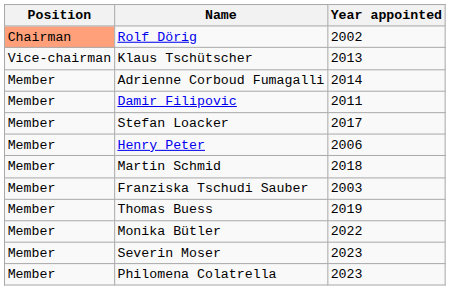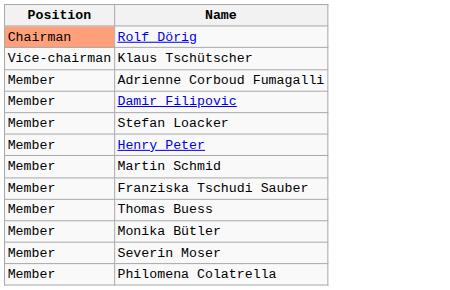 <table class="wikitable sortable">
 <tr>
 <th>Position</th>
 <th>Name</th>
-<th>Year appointed</th>
 </tr>
 <tr>
 <td style="background: lightsalmon;">Chairman</td>
 <td><a href='#'>Rolf Dörig</a></td>
-<td>2002</td>
 </tr>
 <tr>
 <td>Vice-chairman</td>
 <td>Klaus Tschütscher</td>
-<td>2013</td>
 </tr>
 <tr>
 <td>Member</td>
 <td>Adrienne Corboud Fumagalli</td>
-<td>2014</td>
 </tr>
 <tr>
 <td>Member</td>
 <td><a href='#'>Damir Filipovic</a></td>
-<td>2011</td>
 </tr>
 <tr>
 <td>Member</td>
 <td>Stefan Loacker</td>
-<td>2017</td>
 </tr>
 <tr>
 <td>Member</td>
 <td><a href='#'>Henry Peter</a></td>
-<td>2006</td>
 </tr>
 <tr>
 <td>Member</td>
 <td>Martin Schmid</td>
-<td>2018</td>
 </tr>
 <tr>
 <td>Member</td>
 <td>Franziska Tschudi Sauber</td>
-<td>2003</td>
 </tr>
 <tr>
 <td>Member</td>
 <td>Thomas Buess</td>
-<td>2019</td>
 </tr>
 <tr>
 <td>Member</td>
 <td>Monika Bütler</td>
-<td>2022</td>
 </tr>
 <tr>
 <td>Member</td>
 <td>Severin Moser</td>
-<td>2023</td>
 </tr>
 <tr>
 <td>Member</td>
 <td>Philomena Colatrella</td>
-<td>2023</td>
 </tr>
 </table>
